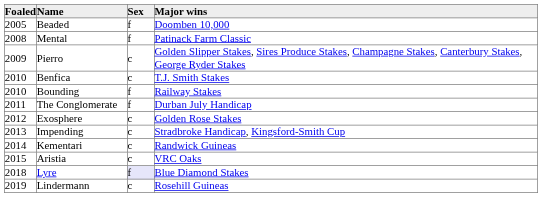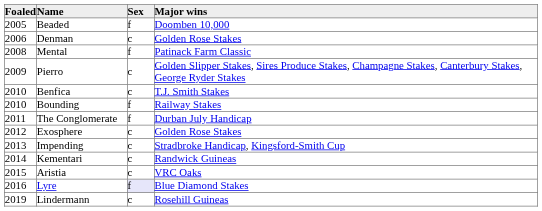 <table border="1" cellpadding="0" style="border-collapse: collapse; font-size:90%">
 <tr bgcolor="#eeeeee">
 <td width="35px"><strong>Foaled</strong></td>
 <td width="120px"><strong>Name</strong></td>
 <td width="35px"><strong>Sex</strong></td>
 <td width="510px"><strong>Major wins</strong></td>
 </tr>
 <tr>
 <td>2005</td>
 <td>Beaded</td>
 <td>f</td>
 <td><a href='#'>Doomben 10,000</a></td>
+</tr>
+<tr>
+<td>2006</td>
+<td>Denman</td>
+<td>c</td>
+<td><a href='#'>Golden Rose Stakes</a></td>
 </tr>
 <tr>
 <td>2008</td>
 <td>Mental</td>
 <td>f</td>
 <td><a href='#'>Patinack Farm Classic</a></td>
 </tr>
 <tr>
 <td>2009</td>
 <td>Pierro</td>
 <td>c</td>
 <td><a href='#'>Golden Slipper Stakes</a>, <a href='#'>Sires Produce Stakes</a>, <a href='#'>Champagne Stakes</a>, <a href='#'>Canterbury Stakes</a>, <a href='#'>George Ryder Stakes</a></td>
 </tr>
 <tr>
 <td>2010</td>
 <td>Benfica</td>
 <td>c</td>
 <td><a href='#'>T.J. Smith Stakes</a></td>
 </tr>
 <tr>
 <td>2010</td>
 <td>Bounding</td>
 <td>f</td>
 <td><a href='#'>Railway Stakes</a></td>
 </tr>
 <tr>
 <td>2011</td>
 <td>The Conglomerate</td>
 <td>f</td>
 <td><a href='#'>Durban July Handicap</a></td>
 </tr>
 <tr>
 <td>2012</td>
 <td>Exosphere</td>
 <td>c</td>
 <td><a href='#'>Golden Rose Stakes</a></td>
 </tr>
 <tr>
 <td>2013</td>
 <td>Impending</td>
 <td>c</td>
 <td><a href='#'>Stradbroke Handicap</a>, <a href='#'>Kingsford-Smith Cup</a></td>
 </tr>
 <tr>
 <td>2014</td>
 <td>Kementari</td>
 <td>c</td>
 <td><a href='#'>Randwick Guineas</a></td>
 </tr>
 <tr>
 <td>2015</td>
 <td>Aristia</td>
 <td>c</td>
 <td><a href='#'>VRC Oaks</a></td>
 </tr>
 <tr>
-<td>2018</td>
+<td>2016</td>
 <td><a href='#'>Lyre</a></td>
 <td style="background: lavender;">f</td>
 <td><a href='#'>Blue Diamond Stakes</a></td>
 </tr>
 <tr>
 <td>2019</td>
 <td>Lindermann</td>
 <td>c</td>
 <td><a href='#'>Rosehill Guineas</a></td>
 </tr>
 </table>
